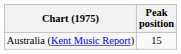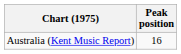 <table class="wikitable sortable plainrowheaders" style="text-align:center">
 <tr>
 <th>Chart (1975)</th>
 <th>Peak<br>position</th>
 </tr>
 <tr>
 <td>Australia (<a href='#'>Kent Music Report</a>)</td>
-<td>15</td>
+<td>16</td>
 </tr>
 </table>
